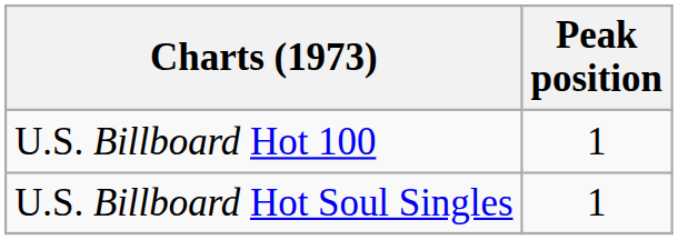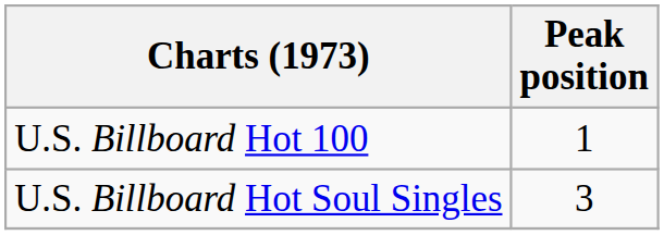 <table class="wikitable sortable">
 <tr>
 <th>Charts (1973)</th>
 <th>Peak<br>position</th>
 </tr>
 <tr>
 <td>U.S. <em>Billboard</em> <a href='#'>Hot 100</a></td>
 <td align="center">1</td>
 </tr>
 <tr>
 <td>U.S. <em>Billboard</em> <a href='#'>Hot Soul Singles</a></td>
-<td align="center">1</td>
+<td align="center">3</td>
 </tr>
 <tr>
 </tr>
 </table>
